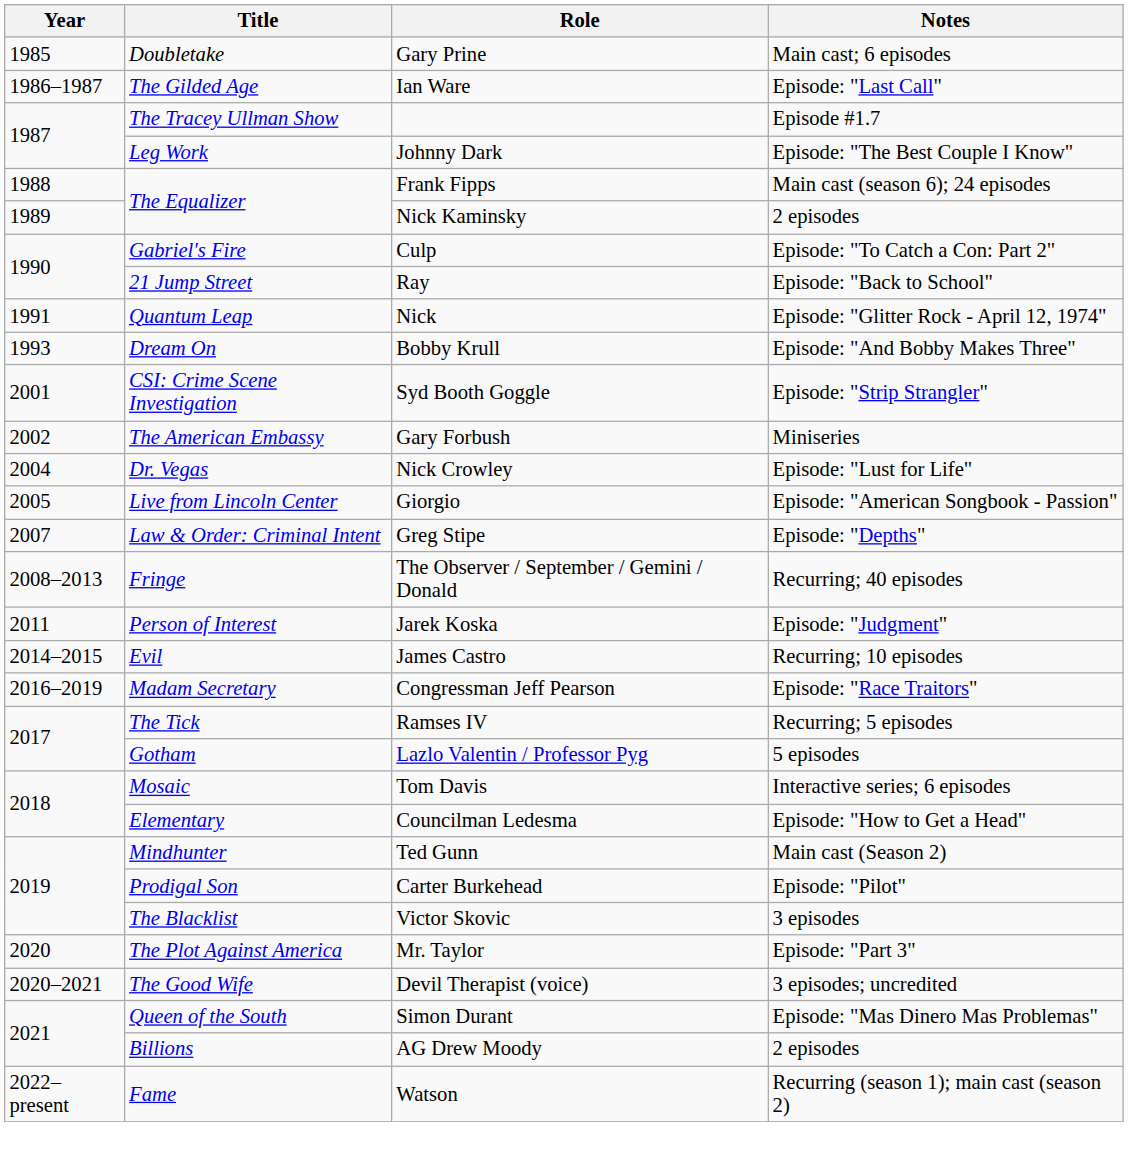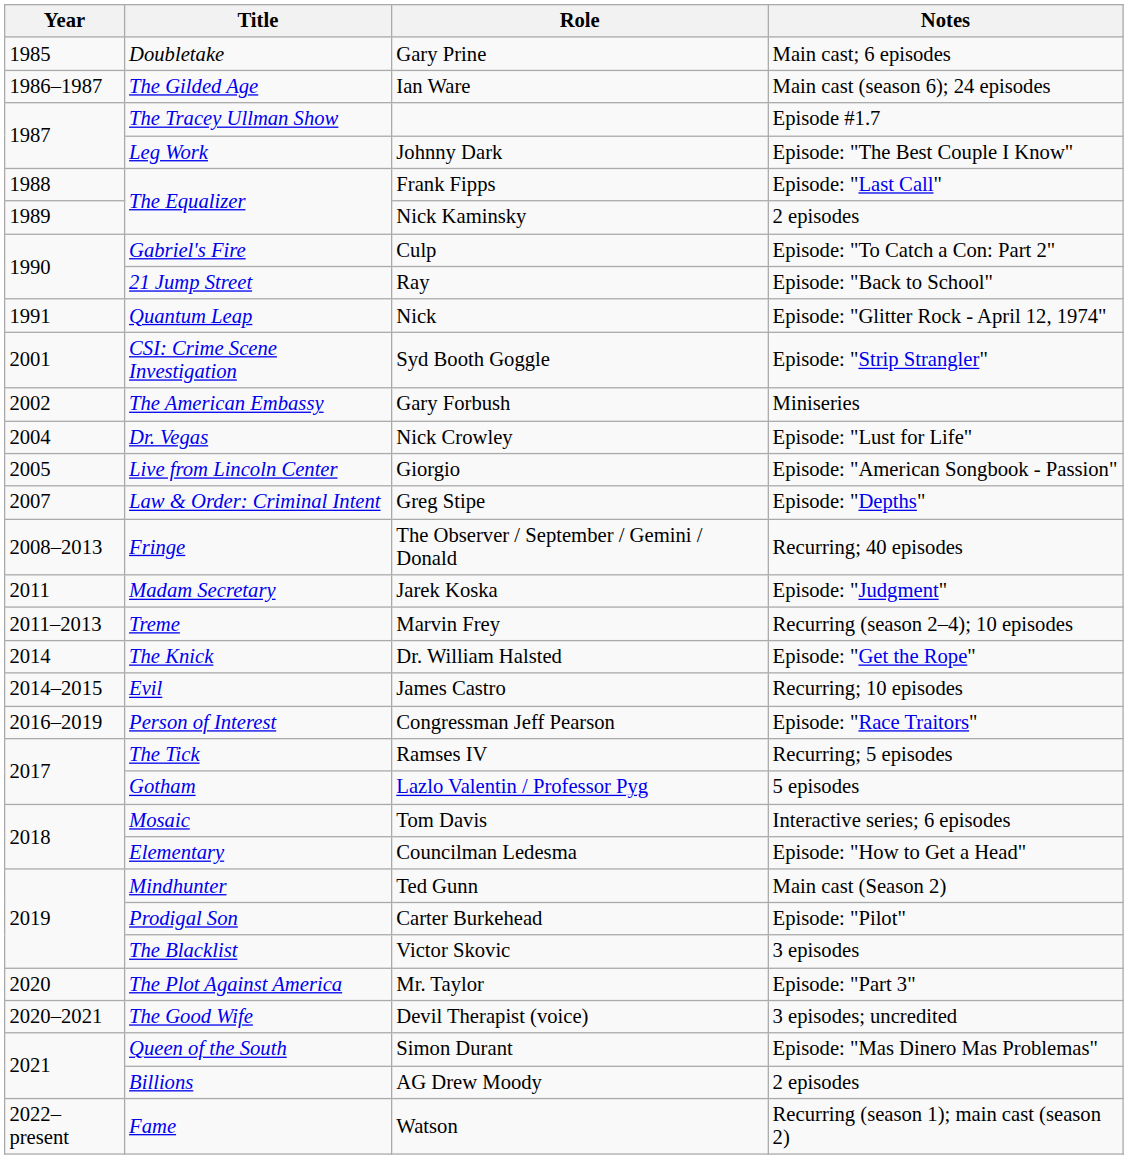 <table class="wikitable sortable">
 <tr>
 <th>Year</th>
 <th>Title</th>
 <th>Role</th>
 <th>Notes</th>
 </tr>
 <tr>
 <td>1985</td>
 <td><em>Doubletake</em></td>
 <td>Gary Prine</td>
 <td>Main cast; 6 episodes</td>
 </tr>
 <tr>
 <td>1986–1987</td>
 <td><em><a href='#'>The Gilded Age</a></em></td>
 <td>Ian Ware</td>
-<td>Episode: "<a href='#'>Last Call</a>"</td>
+<td>Main cast (season 6); 24 episodes</td>
 </tr>
 <tr>
 <td rowspan="2">1987</td>
 <td><em><a href='#'>The Tracey Ullman Show</a></em></td>
 <td></td>
 <td>Episode #1.7</td>
 </tr>
 <tr>
 <td><em><a href='#'>Leg Work</a></em></td>
 <td>Johnny Dark</td>
 <td>Episode: "The Best Couple I Know"</td>
 </tr>
 <tr>
 <td>1988</td>
 <td rowspan="2"><em><a href='#'>The Equalizer</a></em></td>
 <td>Frank Fipps</td>
-<td>Main cast (season 6); 24 episodes</td>
+<td>Episode: "<a href='#'>Last Call</a>"</td>
 </tr>
 <tr>
 <td>1989</td>
 <td>Nick Kaminsky</td>
 <td>2 episodes</td>
 </tr>
 <tr>
 <td rowspan="2">1990</td>
 <td><em><a href='#'>Gabriel's Fire</a></em></td>
 <td>Culp</td>
 <td>Episode: "To Catch a Con: Part 2"</td>
 </tr>
 <tr>
 <td><em><a href='#'>21 Jump Street</a></em></td>
 <td>Ray</td>
 <td>Episode: "Back to School"</td>
 </tr>
 <tr>
 <td>1991</td>
 <td><em><a href='#'>Quantum Leap</a></em></td>
 <td>Nick</td>
 <td>Episode: "Glitter Rock - April 12, 1974"</td>
-</tr>
-<tr>
-<td>1993</td>
-<td><em><a href='#'>Dream On</a></em></td>
-<td>Bobby Krull</td>
-<td>Episode: "And Bobby Makes Three"</td>
 </tr>
 <tr>
 <td>2001</td>
 <td><em><a href='#'>CSI: Crime Scene Investigation</a></em></td>
 <td>Syd Booth Goggle</td>
 <td>Episode: "<a href='#'>Strip Strangler</a>"</td>
 </tr>
 <tr>
 <td>2002</td>
 <td><em><a href='#'>The American Embassy</a></em></td>
 <td>Gary Forbush</td>
 <td>Miniseries</td>
 </tr>
 <tr>
 <td>2004</td>
 <td><em><a href='#'>Dr. Vegas</a></em></td>
 <td>Nick Crowley</td>
 <td>Episode: "Lust for Life"</td>
 </tr>
 <tr>
 <td>2005</td>
 <td><em><a href='#'>Live from Lincoln Center</a></em></td>
 <td>Giorgio</td>
 <td>Episode: "American Songbook - Passion"</td>
 </tr>
 <tr>
 <td>2007</td>
 <td><em><a href='#'>Law & Order: Criminal Intent</a></em></td>
 <td>Greg Stipe</td>
 <td>Episode: "<a href='#'>Depths</a>"</td>
 </tr>
 <tr>
 <td>2008–2013</td>
 <td><em><a href='#'>Fringe</a></em></td>
 <td>The Observer / September / Gemini / Donald</td>
 <td>Recurring; 40 episodes</td>
 </tr>
 <tr>
 <td>2011</td>
-<td><em><a href='#'>Person of Interest</a></em></td>
+<td><em><a href='#'>Madam Secretary</a></em></td>
 <td>Jarek Koska</td>
 <td>Episode: "<a href='#'>Judgment</a>"</td>
+</tr>
+<tr>
+<td>2011–2013</td>
+<td><em><a href='#'>Treme</a></em></td>
+<td>Marvin Frey</td>
+<td>Recurring (season 2–4); 10 episodes</td>
+</tr>
+<tr>
+<td>2014</td>
+<td><em><a href='#'>The Knick</a></em></td>
+<td>Dr. William Halsted</td>
+<td>Episode: "<a href='#'>Get the Rope</a>"</td>
 </tr>
 <tr>
 <td>2014–2015</td>
 <td><em><a href='#'>Evil</a></em></td>
 <td>James Castro</td>
 <td>Recurring; 10 episodes</td>
 </tr>
 <tr>
 <td>2016–2019</td>
-<td><em><a href='#'>Madam Secretary</a></em></td>
+<td><em><a href='#'>Person of Interest</a></em></td>
 <td>Congressman Jeff Pearson</td>
 <td>Episode: "<a href='#'>Race Traitors</a>"</td>
 </tr>
 <tr>
 <td rowspan="2">2017</td>
 <td><em><a href='#'>The Tick</a></em></td>
 <td>Ramses IV</td>
 <td>Recurring; 5 episodes</td>
 </tr>
 <tr>
 <td><em><a href='#'>Gotham</a></em></td>
 <td><a href='#'>Lazlo Valentin / Professor Pyg</a></td>
 <td>5 episodes</td>
 </tr>
 <tr>
 <td rowspan="2">2018</td>
 <td><em><a href='#'>Mosaic</a></em></td>
 <td>Tom Davis</td>
 <td>Interactive series; 6 episodes</td>
 </tr>
 <tr>
 <td><em><a href='#'>Elementary</a></em></td>
 <td>Councilman Ledesma</td>
 <td>Episode: "How to Get a Head"</td>
 </tr>
 <tr>
 <td rowspan="3">2019</td>
 <td><em><a href='#'>Mindhunter</a></em></td>
 <td>Ted Gunn</td>
 <td>Main cast (Season 2)</td>
 </tr>
 <tr>
 <td><em><a href='#'>Prodigal Son</a></em></td>
 <td>Carter Burkehead</td>
 <td>Episode: "Pilot"</td>
 </tr>
 <tr>
 <td><em><a href='#'>The Blacklist</a></em></td>
 <td>Victor Skovic</td>
 <td>3 episodes</td>
 </tr>
 <tr>
 <td>2020</td>
 <td><em><a href='#'>The Plot Against America</a></em></td>
 <td>Mr. Taylor</td>
 <td>Episode: "Part 3"</td>
 </tr>
 <tr>
 <td>2020–2021</td>
 <td><em><a href='#'>The Good Wife</a></em></td>
 <td>Devil Therapist (voice)</td>
 <td>3 episodes; uncredited</td>
 </tr>
 <tr>
 <td rowspan="2">2021</td>
 <td><em><a href='#'>Queen of the South</a></em></td>
 <td>Simon Durant</td>
 <td>Episode: "Mas Dinero Mas Problemas"</td>
 </tr>
 <tr>
 <td><em><a href='#'>Billions</a></em></td>
 <td>AG Drew Moody</td>
 <td>2 episodes</td>
 </tr>
 <tr>
 <td>2022–present</td>
 <td><em><a href='#'>Fame</a></em></td>
 <td>Watson</td>
 <td>Recurring (season 1); main cast (season 2)</td>
 </tr>
 </table>
